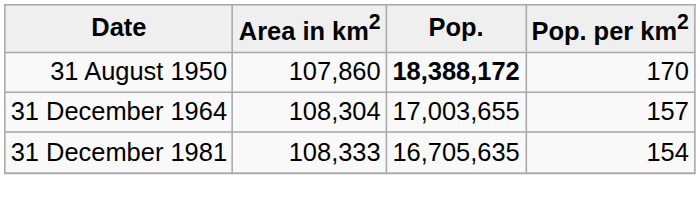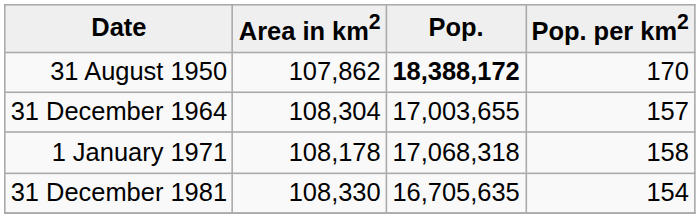 <table class="wikitable" style="text-align:right;">
 <tr>
 <th align="center" style="background:#efefef;">Date</th>
 <th align="center" style="background:#efefef;">Area in km<sup>2</sup></th>
 <th align="center" style="background:#efefef;">Pop.</th>
 <th align="center" style="background:#efefef;">Pop. per km<sup>2</sup></th>
 </tr>
 <tr>
 <td>31 August 1950</td>
-<td>107,860</td>
+<td>107,862</td>
 <td><strong>18,388,172</strong></td>
 <td>170</td>
 </tr>
 <tr>
 <td>31 December 1964</td>
 <td>108,304</td>
 <td>17,003,655</td>
 <td>157</td>
 </tr>
 <tr>
+<td>1 January 1971</td>
+<td>108,178</td>
+<td>17,068,318</td>
+<td>158</td>
+</tr>
+<tr>
 <td>31 December 1981</td>
-<td>108,333</td>
+<td>108,330</td>
 <td>16,705,635</td>
 <td>154</td>
 </tr>
 <tr>
 </tr>
 </table>
